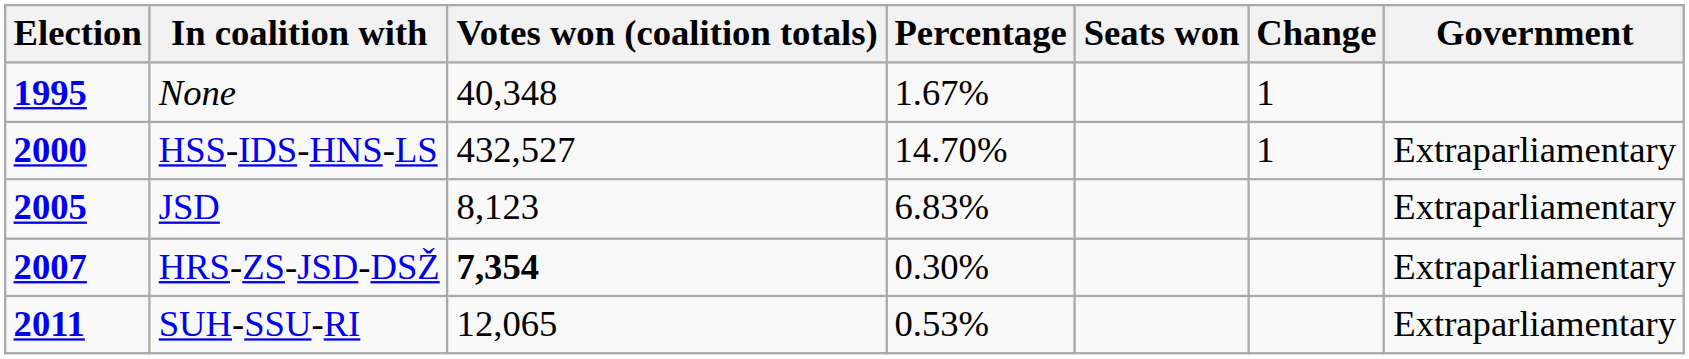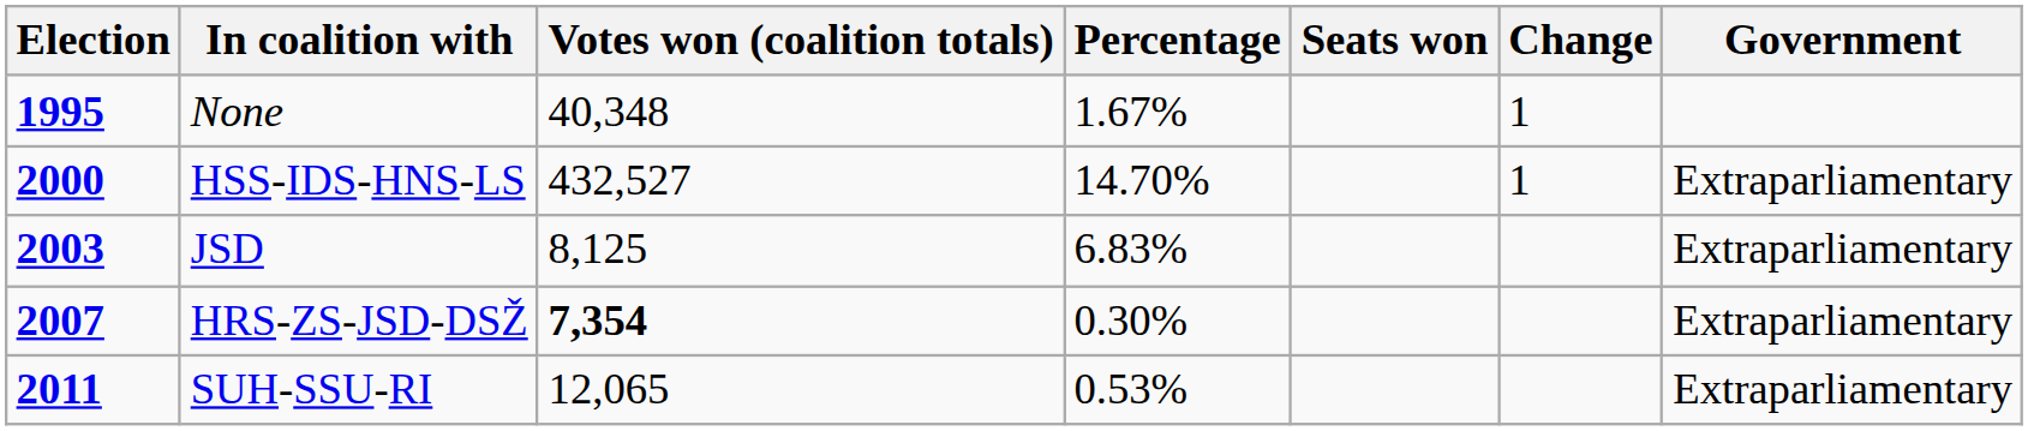 <table class="wikitable">
 <tr>
 <th>Election</th>
 <th>In coalition with</th>
 <th>Votes won (coalition totals)</th>
 <th>Percentage</th>
 <th>Seats won</th>
 <th>Change</th>
 <th>Government</th>
 </tr>
 <tr>
 <td><a href='#'><strong>1995</strong></a></td>
 <td><em>None</em></td>
 <td>40,348</td>
 <td>1.67%</td>
 <td></td>
 <td> 1</td>
 <td></td>
 </tr>
 <tr>
 <td><a href='#'><strong>2000</strong></a></td>
 <td><a href='#'>HSS</a>-<a href='#'>IDS</a>-<a href='#'>HNS</a>-<a href='#'>LS</a></td>
 <td>432,527</td>
 <td>14.70%</td>
 <td></td>
 <td> 1</td>
 <td>Extraparliamentary</td>
 </tr>
 <tr>
-<td><a href='#'><strong>2005</strong></a></td>
+<td><a href='#'><strong>2003</strong></a></td>
 <td><a href='#'>JSD</a></td>
-<td>8,123</td>
+<td>8,125</td>
 <td>6.83%</td>
 <td></td>
 <td></td>
 <td>Extraparliamentary</td>
 </tr>
 <tr>
 <td><a href='#'><strong>2007</strong></a></td>
 <td><a href='#'>HRS</a>-<a href='#'>ZS</a>-<a href='#'>JSD</a>-<a href='#'>DSŽ</a></td>
 <td><strong>7,354</strong></td>
 <td>0.30%</td>
 <td></td>
 <td></td>
 <td>Extraparliamentary</td>
 </tr>
 <tr>
 <td><a href='#'><strong>2011</strong></a></td>
 <td><a href='#'>SUH</a>-<a href='#'>SSU</a>-<a href='#'>RI</a></td>
 <td>12,065</td>
 <td>0.53%</td>
 <td></td>
 <td></td>
 <td>Extraparliamentary</td>
 </tr>
 </table>
